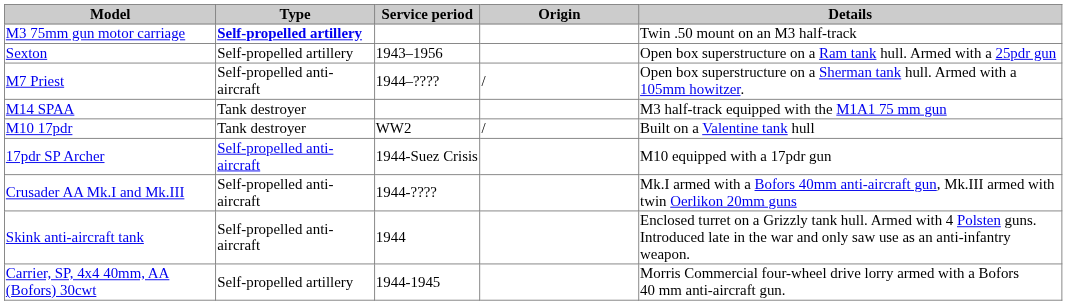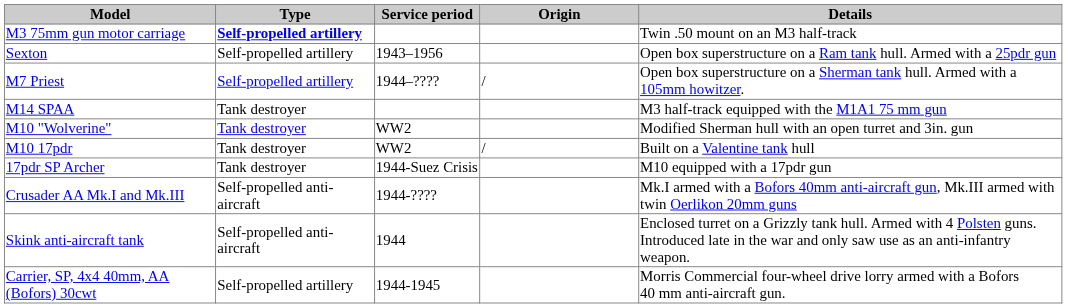 <table border="1" width="90%" style="border-collapse: collapse;">
 <tr bgcolor=cccccc>
 <th width="20%">Model</th>
 <th width="15%">Type</th>
 <th width="10%">Service period</th>
 <th width="15%">Origin</th>
 <th>Details</th>
 </tr>
 <tr>
 <td><a href='#'>M3 75mm gun motor carriage</a></td>
 <td><strong><a href='#'>Self-propelled artillery</a></strong></td>
 <td></td>
 <td></td>
 <td>Twin .50 mount on an M3 half-track</td>
 </tr>
 <tr>
 <td><a href='#'>Sexton</a></td>
 <td>Self-propelled artillery</td>
 <td>1943–1956</td>
 <td></td>
 <td>Open box superstructure on a <a href='#'>Ram tank</a> hull.  Armed with a <a href='#'>25pdr gun</a></td>
 </tr>
 <tr>
 <td><a href='#'>M7 Priest</a></td>
-<td>Self-propelled anti-aircraft</td>
+<td><a href='#'>Self-propelled artillery</a></td>
 <td>1944–????</td>
 <td>/</td>
 <td>Open box superstructure on a <a href='#'>Sherman tank</a> hull.  Armed with a <a href='#'>105mm howitzer</a>.</td>
 </tr>
 <tr>
 <td><a href='#'>M14 SPAA</a></td>
 <td>Tank destroyer</td>
 <td></td>
 <td></td>
 <td>M3 half-track equipped with the <a href='#'>M1A1 75 mm gun</a></td>
 </tr>
 <tr>
+<td><a href='#'>M10 "Wolverine"</a></td>
+<td><a href='#'>Tank destroyer</a></td>
+<td>WW2</td>
+<td></td>
+<td>Modified Sherman hull with an open turret and 3in. gun</td>
+</tr>
+<tr>
 <td><a href='#'>M10 17pdr</a></td>
 <td>Tank destroyer</td>
 <td>WW2</td>
 <td>/</td>
 <td>Built on a <a href='#'>Valentine tank</a> hull</td>
 </tr>
 <tr>
 <td><a href='#'>17pdr SP Archer</a></td>
-<td><a href='#'>Self-propelled anti-aircraft</a></td>
+<td>Tank destroyer</td>
 <td>1944-Suez Crisis</td>
 <td></td>
 <td>M10 equipped with a 17pdr gun</td>
 </tr>
 <tr>
 <td><a href='#'>Crusader AA Mk.I and Mk.III</a></td>
 <td>Self-propelled anti-aircraft</td>
 <td>1944-????</td>
 <td></td>
 <td>Mk.I armed with a <a href='#'>Bofors 40mm anti-aircraft gun</a>, Mk.III armed with twin <a href='#'>Oerlikon 20mm guns</a></td>
 </tr>
 <tr>
 <td><a href='#'>Skink anti-aircraft tank</a></td>
 <td>Self-propelled anti-aircraft</td>
 <td>1944</td>
 <td></td>
 <td>Enclosed turret on a Grizzly tank hull.  Armed with 4 <a href='#'>Polsten</a> guns.  Introduced late in the war and only saw use as an anti-infantry weapon.</td>
 </tr>
 <tr>
 <td><a href='#'>Carrier, SP, 4x4 40mm, AA (Bofors) 30cwt</a></td>
 <td>Self-propelled artillery</td>
 <td>1944-1945</td>
 <td></td>
 <td>Morris Commercial four-wheel drive lorry armed with a Bofors 40 mm anti-aircraft gun.</td>
 </tr>
 </table>
